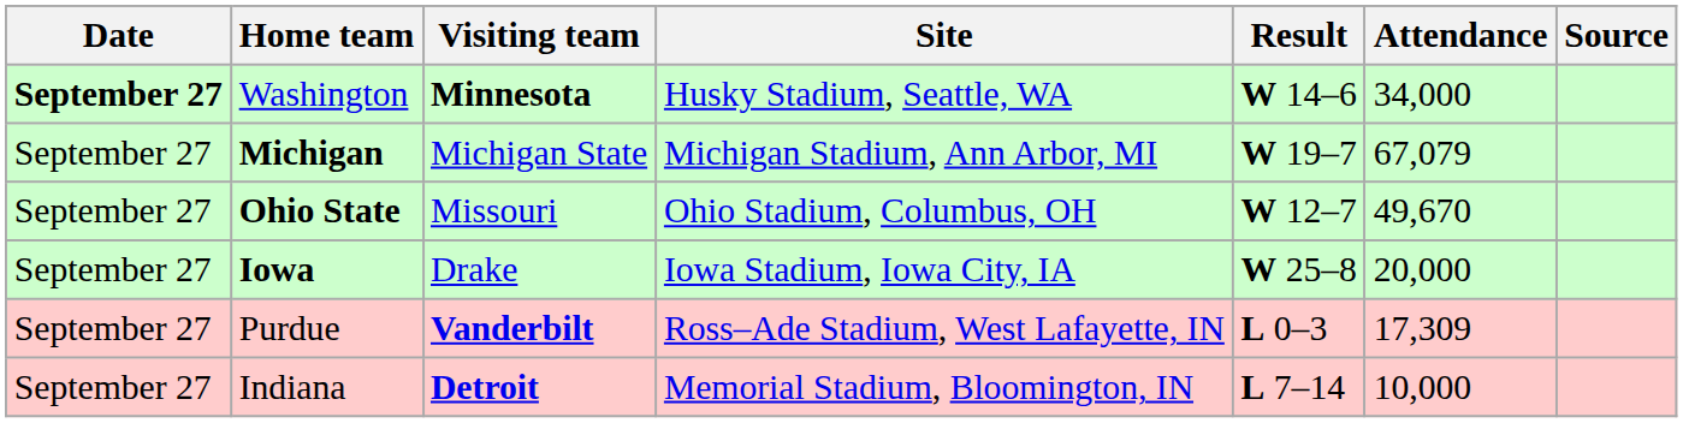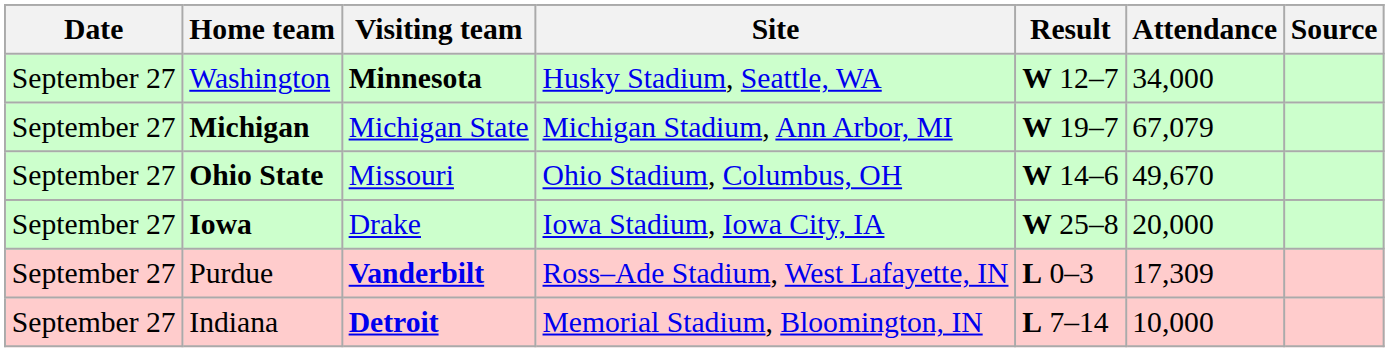 <table class="wikitable" style="font-size:95%;">
 <tr>
 <th>Date</th>
 <th>Home team</th>
 <th>Visiting team</th>
 <th>Site</th>
 <th>Result</th>
 <th>Attendance</th>
 <th class="unsortable">Source</th>
 </tr>
 <tr bgcolor=ccffcc>
-<td><strong>September 27</strong></td>
+<td>September 27</td>
 <td><a href='#'>Washington</a></td>
 <td><strong>Minnesota</strong></td>
 <td><a href='#'>Husky Stadium</a>, <a href='#'>Seattle, WA</a></td>
-<td><strong>W</strong> 14–6</td>
+<td><strong>W</strong> 12–7</td>
 <td>34,000</td>
 <td></td>
 </tr>
 <tr bgcolor=ccffcc>
 <td>September 27</td>
 <td><strong>Michigan</strong></td>
 <td><a href='#'>Michigan State</a></td>
 <td><a href='#'>Michigan Stadium</a>, <a href='#'>Ann Arbor, MI</a></td>
 <td><strong>W</strong> 19–7</td>
 <td>67,079</td>
 <td></td>
 </tr>
 <tr bgcolor=ccffcc>
 <td>September 27</td>
 <td><strong>Ohio State</strong></td>
 <td><a href='#'>Missouri</a></td>
 <td><a href='#'>Ohio Stadium</a>, <a href='#'>Columbus, OH</a></td>
-<td><strong>W</strong> 12–7</td>
+<td><strong>W</strong> 14–6</td>
 <td>49,670</td>
 <td></td>
 </tr>
 <tr bgcolor=ccffcc>
 <td>September 27</td>
 <td><strong>Iowa</strong></td>
 <td><a href='#'>Drake</a></td>
 <td><a href='#'>Iowa Stadium</a>, <a href='#'>Iowa City, IA</a></td>
 <td><strong>W</strong> 25–8</td>
 <td>20,000</td>
 <td></td>
 </tr>
 <tr bgcolor=ffcccc>
 <td>September 27</td>
 <td>Purdue</td>
 <td><strong><a href='#'>Vanderbilt</a></strong></td>
 <td><a href='#'>Ross&ndash;Ade Stadium</a>, <a href='#'>West Lafayette, IN</a></td>
 <td><strong>L</strong> 0–3</td>
 <td>17,309</td>
 <td></td>
 </tr>
 <tr bgcolor=ffcccc>
 <td>September 27</td>
 <td>Indiana</td>
 <td><strong><a href='#'>Detroit</a></strong></td>
 <td><a href='#'>Memorial Stadium</a>, <a href='#'>Bloomington, IN</a></td>
 <td><strong>L</strong> 7–14</td>
 <td>10,000</td>
 <td></td>
 </tr>
 </table>
